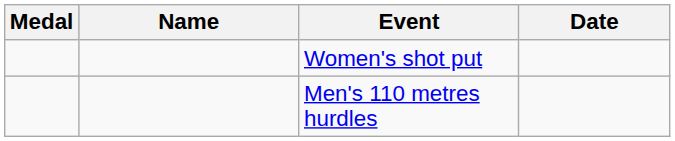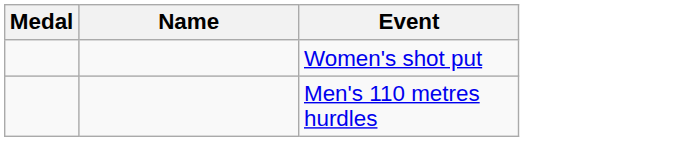 <table class="wikitable sortable" style="font-size:100%">
 <tr>
 <th>Medal</th>
 <th width=150>Name</th>
 <th width=150>Event</th>
-<th width=100>Date</th>
 </tr>
 <tr>
 <td></td>
 <td></td>
 <td><a href='#'>Women's shot put</a></td>
-<td></td>
 </tr>
 <tr>
 <td></td>
 <td></td>
 <td><a href='#'>Men's 110 metres hurdles</a></td>
-<td></td>
 </tr>
 </table>
